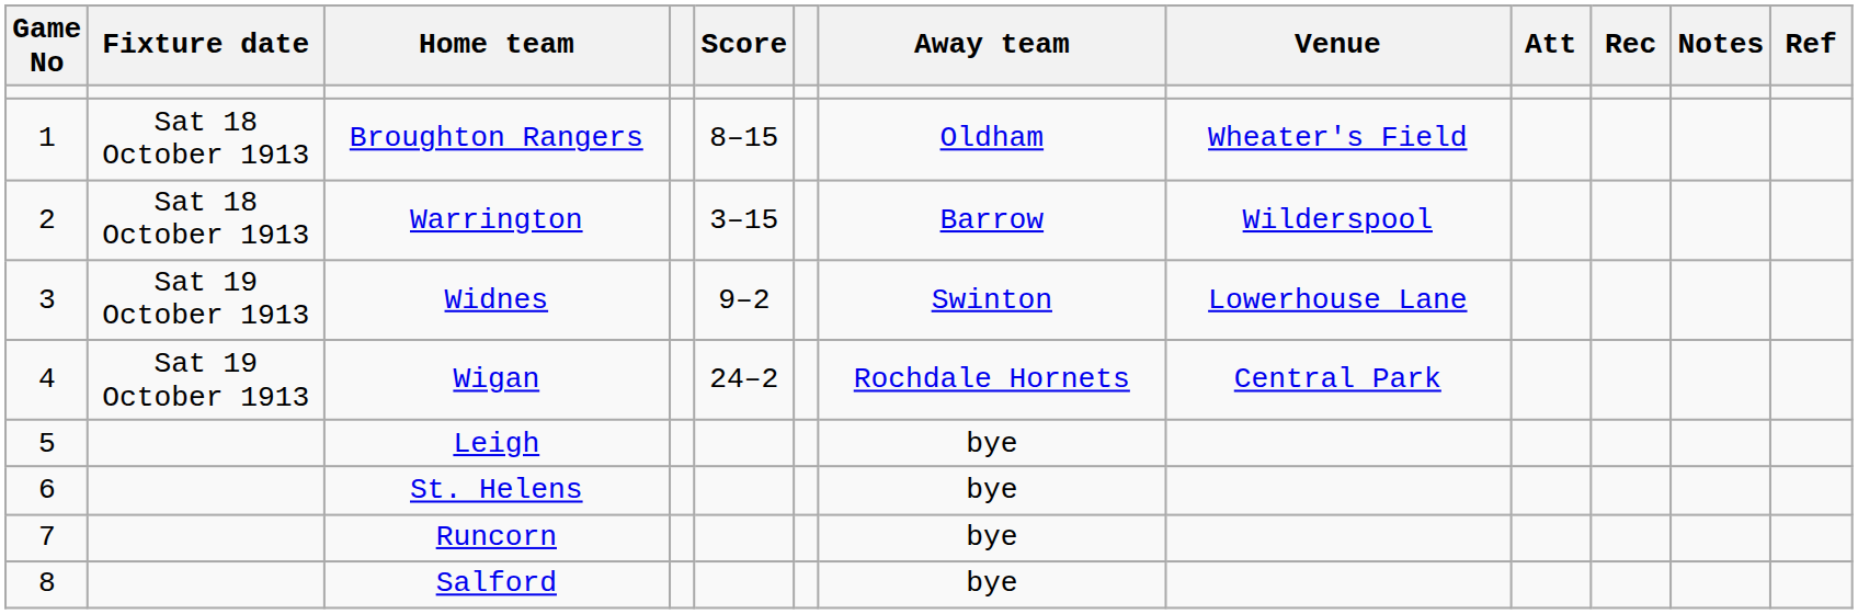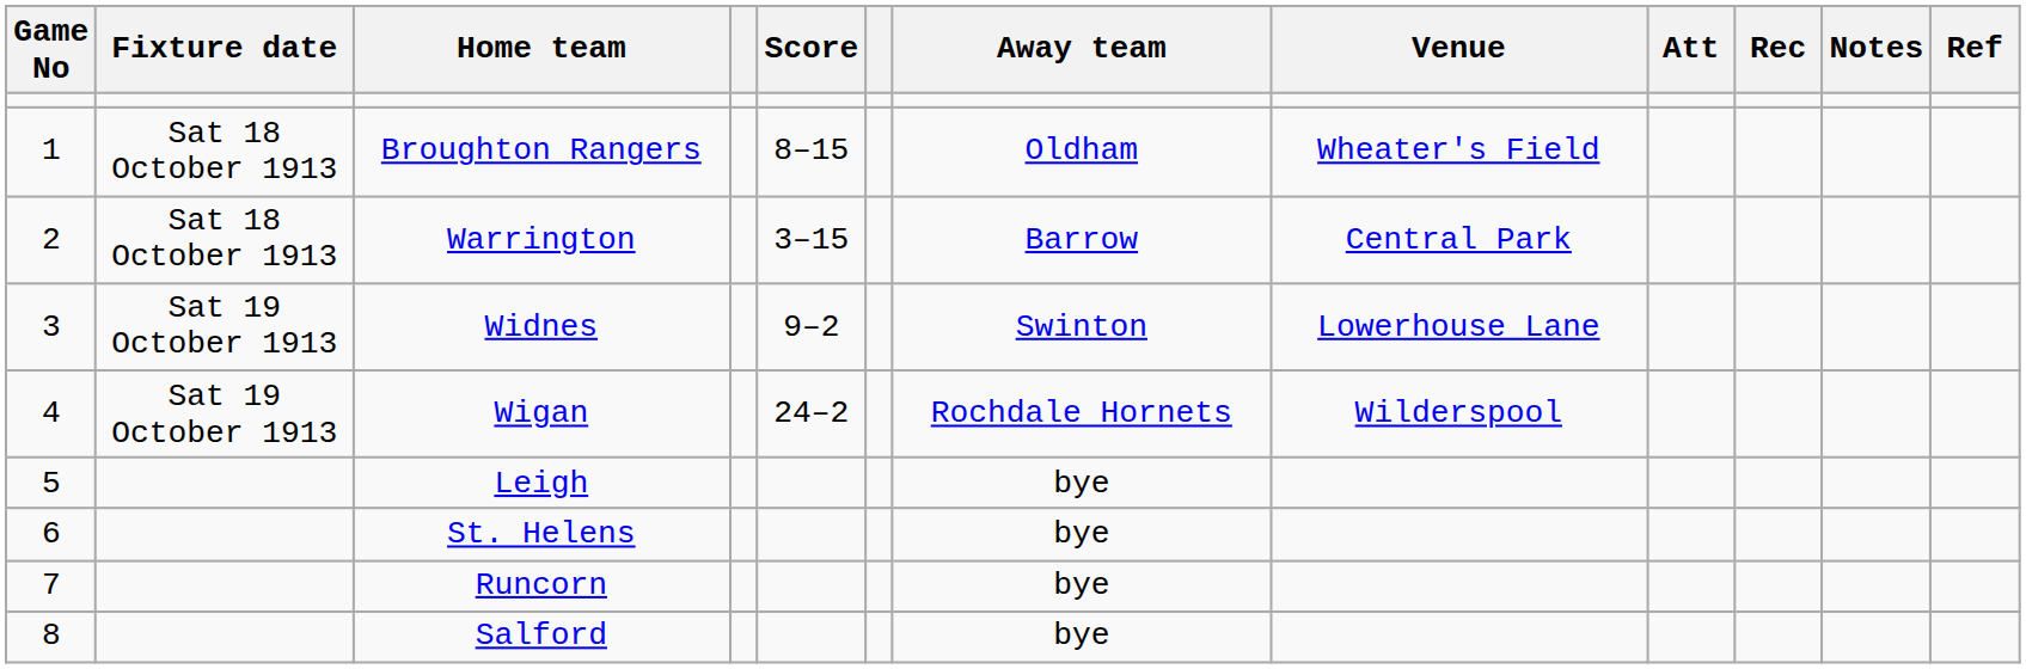 <table class="wikitable" style="text-align:center;">
 <tr>
 <th width=20 abbr="No">Game No</th>
 <th width=100 abbr="Date">Fixture date</th>
 <th width=150 abbr="Home team">Home team</th>
 <th width=5 abbr="space"></th>
 <th width=20 abbr="Score">Score</th>
 <th width=5 abbr="space"></th>
 <th width=150 abbr="Away team">Away team</th>
 <th width=150 abbr="Venue">Venue</th>
 <th width=30 abbr="Att">Att</th>
 <th width=30 abbr="Rec">Rec</th>
 <th width=20 abbr="Notes">Notes</th>
 <th width=30 abbr="Ref">Ref</th>
 </tr>
 <tr>
 <td></td>
 <td></td>
 <td></td>
 <td></td>
 <td></td>
 <td></td>
 <td></td>
 <td></td>
 <td></td>
 <td></td>
 <td></td>
 </tr>
 <tr>
 <td>1</td>
 <td>Sat 18 October 1913</td>
 <td><a href='#'>Broughton Rangers</a></td>
 <td></td>
 <td>8–15</td>
 <td></td>
 <td><a href='#'>Oldham</a></td>
 <td><a href='#'>Wheater's Field</a></td>
 <td></td>
 <td></td>
 <td></td>
 <td></td>
 </tr>
 <tr>
 <td>2</td>
 <td>Sat 18 October 1913</td>
 <td><a href='#'>Warrington</a></td>
 <td></td>
 <td>3–15</td>
 <td></td>
 <td><a href='#'>Barrow</a></td>
-<td><a href='#'>Wilderspool</a></td>
+<td><a href='#'>Central Park</a></td>
 <td></td>
 <td></td>
 <td></td>
 <td></td>
 </tr>
 <tr>
 <td>3</td>
 <td>Sat 19 October 1913</td>
 <td><a href='#'>Widnes</a></td>
 <td></td>
 <td>9–2</td>
 <td></td>
 <td><a href='#'>Swinton</a></td>
 <td><a href='#'>Lowerhouse Lane</a></td>
 <td></td>
 <td></td>
 <td></td>
 <td></td>
 </tr>
 <tr>
 <td>4</td>
 <td>Sat 19 October 1913</td>
 <td><a href='#'>Wigan</a></td>
 <td></td>
 <td>24–2</td>
 <td></td>
 <td><a href='#'>Rochdale Hornets</a></td>
-<td><a href='#'>Central Park</a></td>
+<td><a href='#'>Wilderspool</a></td>
 <td></td>
 <td></td>
 <td></td>
 <td></td>
 </tr>
 <tr>
 <td>5</td>
 <td></td>
 <td><a href='#'>Leigh</a></td>
 <td></td>
 <td></td>
 <td></td>
 <td>bye</td>
 <td></td>
 <td></td>
 <td></td>
 <td></td>
 <td></td>
 </tr>
 <tr>
 <td>6</td>
 <td></td>
 <td><a href='#'>St. Helens</a></td>
 <td></td>
 <td></td>
 <td></td>
 <td>bye</td>
 <td></td>
 <td></td>
 <td></td>
 <td></td>
 <td></td>
 </tr>
 <tr>
 <td>7</td>
 <td></td>
 <td><a href='#'>Runcorn</a></td>
 <td></td>
 <td></td>
 <td></td>
 <td>bye</td>
 <td></td>
 <td></td>
 <td></td>
 <td></td>
 <td></td>
 </tr>
 <tr>
 <td>8</td>
 <td></td>
 <td><a href='#'>Salford</a></td>
 <td></td>
 <td></td>
 <td></td>
 <td>bye</td>
 <td></td>
 <td></td>
 <td></td>
 <td></td>
 <td></td>
 </tr>
 </table>
